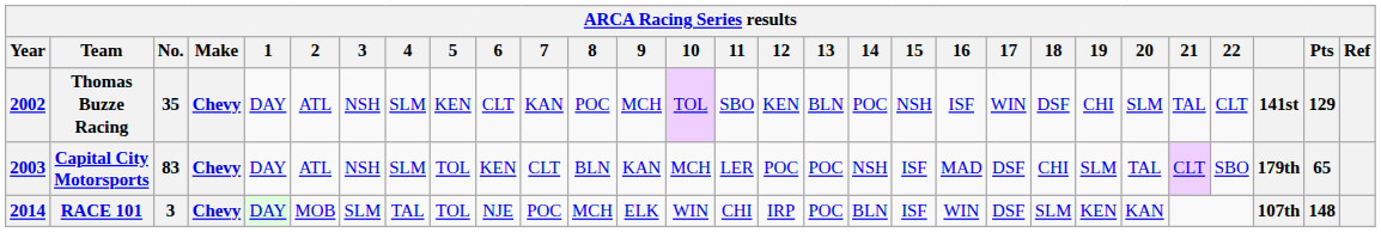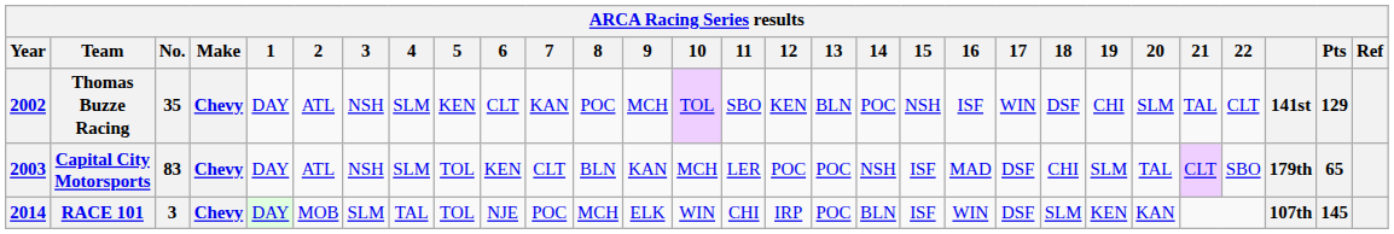 <table class="wikitable" style="text-align:center; font-size:75%">
 <tr>
 <th colspan=48><a href='#'>ARCA Racing Series</a> results</th>
 </tr>
 <tr>
 <th>Year</th>
 <th>Team</th>
 <th>No.</th>
 <th>Make</th>
 <th>1</th>
 <th>2</th>
 <th>3</th>
 <th>4</th>
 <th>5</th>
 <th>6</th>
 <th>7</th>
 <th>8</th>
 <th>9</th>
 <th>10</th>
 <th>11</th>
 <th>12</th>
 <th>13</th>
 <th>14</th>
 <th>15</th>
 <th>16</th>
 <th>17</th>
 <th>18</th>
 <th>19</th>
 <th>20</th>
 <th>21</th>
 <th>22</th>
 <th></th>
 <th>Pts</th>
 <th>Ref</th>
 </tr>
 <tr>
 <th><a href='#'>2002</a></th>
 <th>Thomas Buzze Racing</th>
 <th>35</th>
 <th><a href='#'>Chevy</a></th>
 <td><a href='#'>DAY</a></td>
 <td><a href='#'>ATL</a></td>
 <td><a href='#'>NSH</a></td>
 <td><a href='#'>SLM</a></td>
 <td><a href='#'>KEN</a></td>
 <td><a href='#'>CLT</a></td>
 <td><a href='#'>KAN</a></td>
 <td><a href='#'>POC</a></td>
 <td><a href='#'>MCH</a></td>
 <td style="background:#EFCFFF;"><a href='#'>TOL</a><br></td>
 <td><a href='#'>SBO</a></td>
 <td><a href='#'>KEN</a></td>
 <td><a href='#'>BLN</a></td>
 <td><a href='#'>POC</a></td>
 <td><a href='#'>NSH</a></td>
 <td><a href='#'>ISF</a></td>
 <td><a href='#'>WIN</a></td>
 <td><a href='#'>DSF</a></td>
 <td><a href='#'>CHI</a></td>
 <td><a href='#'>SLM</a></td>
 <td><a href='#'>TAL</a></td>
 <td><a href='#'>CLT</a></td>
 <th>141st</th>
 <th>129</th>
 <th></th>
 </tr>
 <tr>
 <th><a href='#'>2003</a></th>
 <th><a href='#'>Capital City Motorsports</a></th>
 <th>83</th>
 <th><a href='#'>Chevy</a></th>
 <td><a href='#'>DAY</a></td>
 <td><a href='#'>ATL</a></td>
 <td><a href='#'>NSH</a></td>
 <td><a href='#'>SLM</a></td>
 <td><a href='#'>TOL</a></td>
 <td><a href='#'>KEN</a></td>
 <td><a href='#'>CLT</a></td>
 <td><a href='#'>BLN</a></td>
 <td><a href='#'>KAN</a></td>
 <td><a href='#'>MCH</a></td>
 <td><a href='#'>LER</a></td>
 <td><a href='#'>POC</a></td>
 <td><a href='#'>POC</a></td>
 <td><a href='#'>NSH</a></td>
 <td><a href='#'>ISF</a></td>
 <td><a href='#'>MAD</a></td>
 <td><a href='#'>DSF</a></td>
 <td><a href='#'>CHI</a></td>
 <td><a href='#'>SLM</a></td>
 <td><a href='#'>TAL</a></td>
 <td style="background:#EFCFFF;"><a href='#'>CLT</a><br></td>
 <td><a href='#'>SBO</a></td>
 <th>179th</th>
 <th>65</th>
 <th></th>
 </tr>
 <tr>
 <th><a href='#'>2014</a></th>
 <th><a href='#'>RACE 101</a></th>
 <th>3</th>
 <th><a href='#'>Chevy</a></th>
 <td style="background:#DFFFDF;"><a href='#'>DAY</a><br></td>
 <td><a href='#'>MOB</a></td>
 <td><a href='#'>SLM</a></td>
 <td><a href='#'>TAL</a></td>
 <td><a href='#'>TOL</a></td>
 <td><a href='#'>NJE</a></td>
 <td><a href='#'>POC</a></td>
 <td><a href='#'>MCH</a></td>
 <td><a href='#'>ELK</a></td>
 <td><a href='#'>WIN</a></td>
 <td><a href='#'>CHI</a></td>
 <td><a href='#'>IRP</a></td>
 <td><a href='#'>POC</a></td>
 <td><a href='#'>BLN</a></td>
 <td><a href='#'>ISF</a></td>
 <td><a href='#'>WIN</a></td>
 <td><a href='#'>DSF</a></td>
 <td><a href='#'>SLM</a></td>
 <td><a href='#'>KEN</a></td>
 <td><a href='#'>KAN</a></td>
 <td colspan=2></td>
 <th>107th</th>
-<th>148</th>
+<th>145</th>
 <th></th>
 </tr>
 </table>
